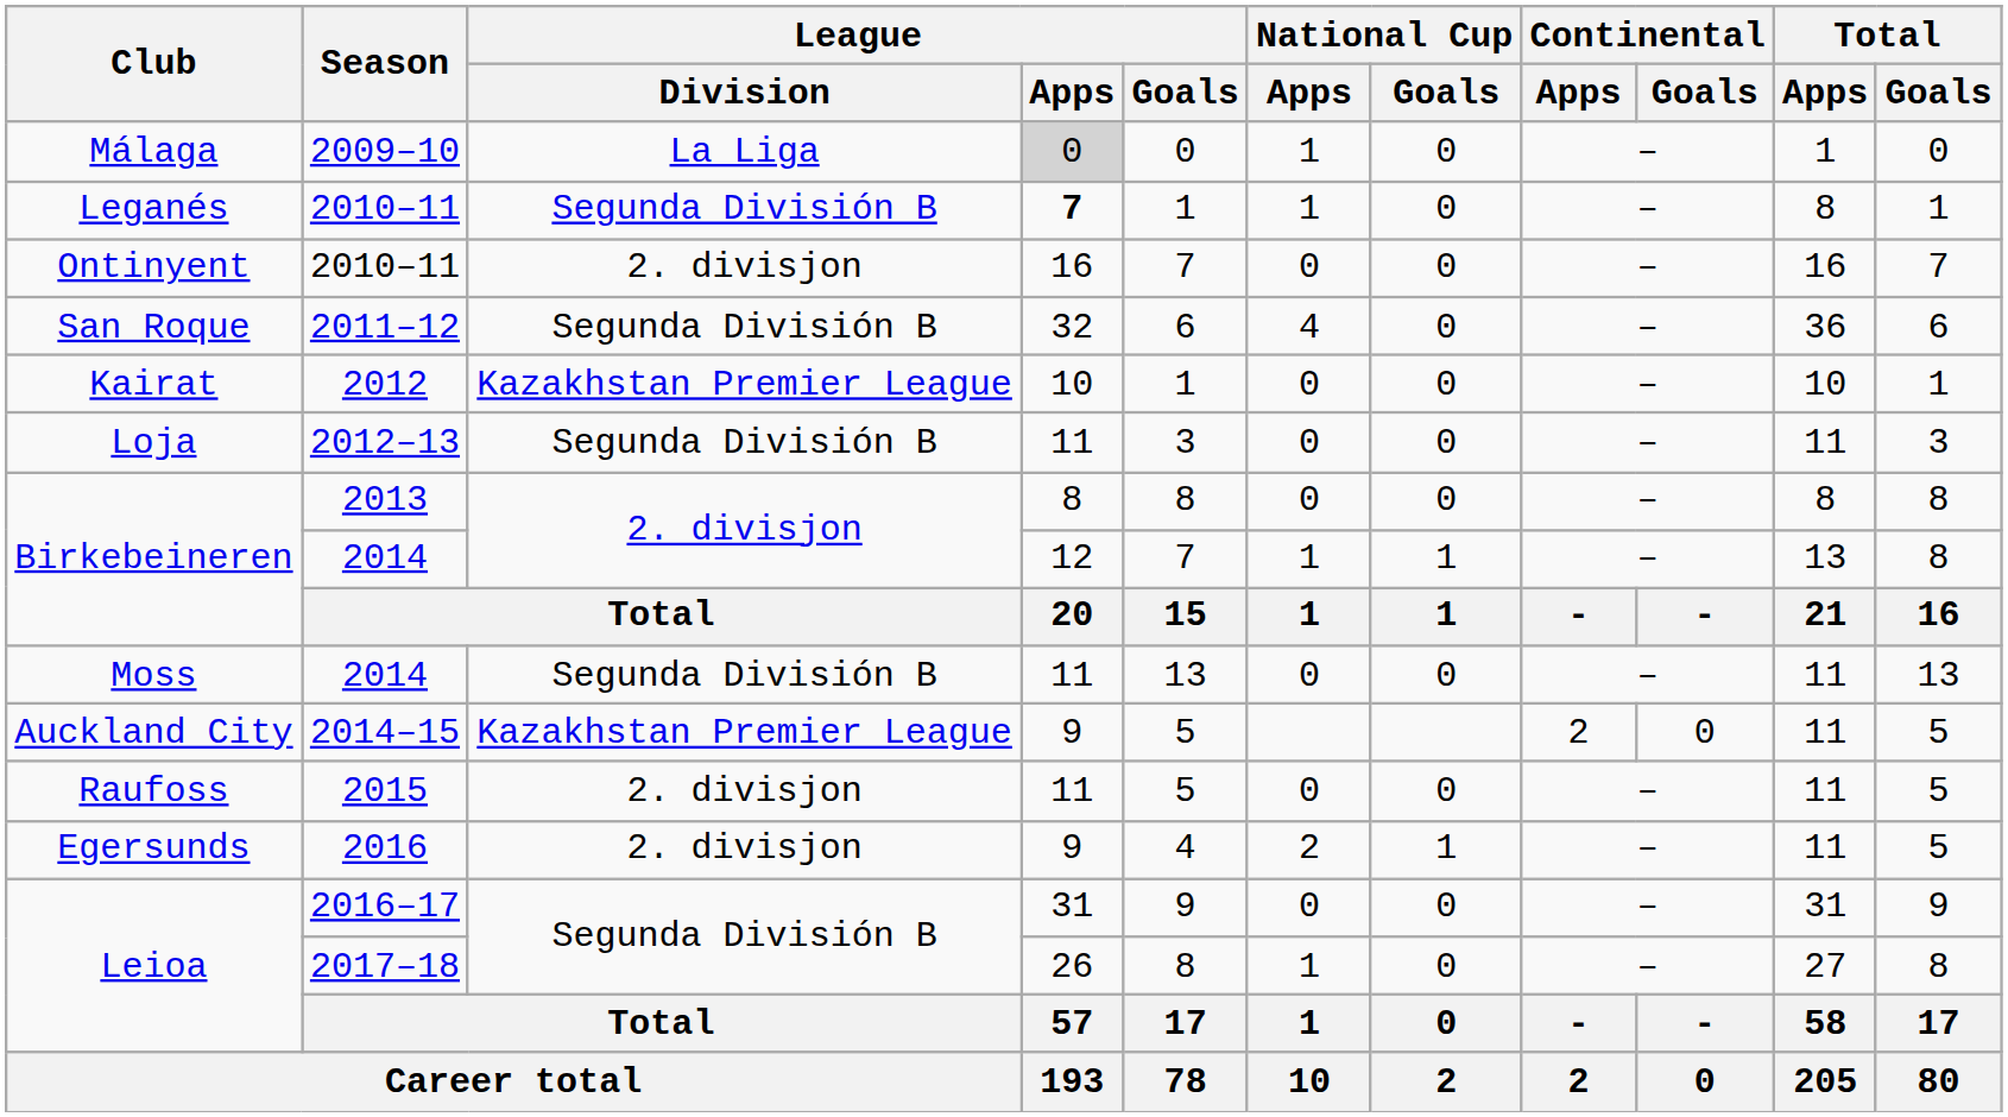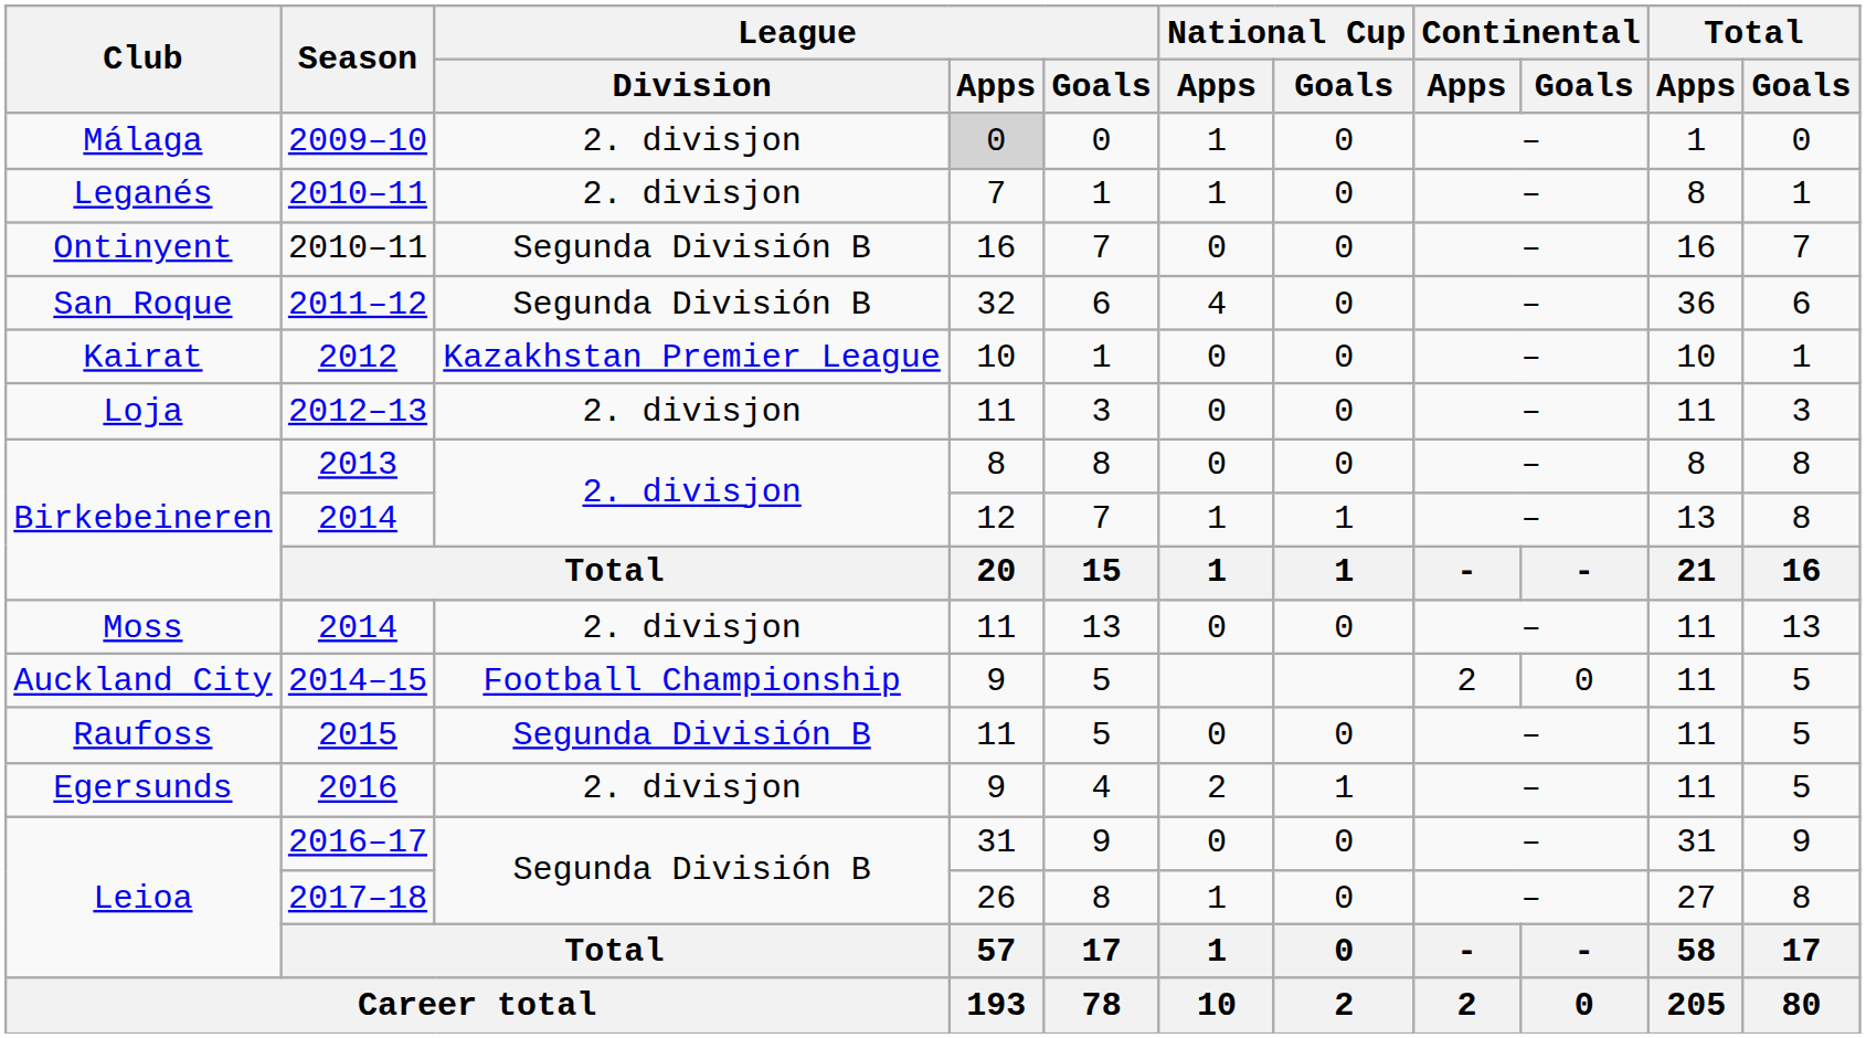 <table class="wikitable" style="text-align: center;">
 <tr>
 <th rowspan="2">Club</th>
 <th rowspan="2">Season</th>
 <th colspan="3">League</th>
 <th colspan="2">National Cup</th>
 <th colspan="2">Continental</th>
 <th colspan="2">Total</th>
 </tr>
 <tr>
 <th>Division</th>
 <th>Apps</th>
 <th>Goals</th>
 <th>Apps</th>
 <th>Goals</th>
 <th>Apps</th>
 <th>Goals</th>
 <th>Apps</th>
 <th>Goals</th>
 </tr>
 <tr>
 <td valign="center"><a href='#'>Málaga</a></td>
 <td><a href='#'>2009–10</a></td>
-<td><a href='#'>La Liga</a></td>
+<td>2. divisjon</td>
 <td style="background: lightgrey;">0</td>
 <td>0</td>
 <td>1</td>
 <td>0</td>
 <td colspan="2">–</td>
 <td>1</td>
 <td>0</td>
 </tr>
 <tr>
 <td valign="center"><a href='#'>Leganés</a></td>
 <td><a href='#'>2010–11</a></td>
-<td><a href='#'>Segunda División B</a></td>
-<td><strong>7</strong></td>
+<td>2. divisjon</td>
+<td>7</td>
 <td>1</td>
 <td>1</td>
 <td>0</td>
 <td colspan="2">–</td>
 <td>8</td>
 <td>1</td>
 </tr>
 <tr>
 <td valign="center"><a href='#'>Ontinyent</a></td>
 <td>2010–11</td>
-<td>2. divisjon</td>
+<td>Segunda División B</td>
 <td>16</td>
 <td>7</td>
 <td>0</td>
 <td>0</td>
 <td colspan="2">–</td>
 <td>16</td>
 <td>7</td>
 </tr>
 <tr>
 <td valign="center"><a href='#'>San Roque</a></td>
 <td><a href='#'>2011–12</a></td>
 <td>Segunda División B</td>
 <td>32</td>
 <td>6</td>
 <td>4</td>
 <td>0</td>
 <td colspan="2">–</td>
 <td>36</td>
 <td>6</td>
 </tr>
 <tr>
 <td valign="center"><a href='#'>Kairat</a></td>
 <td><a href='#'>2012</a></td>
 <td><a href='#'>Kazakhstan Premier League</a></td>
 <td>10</td>
 <td>1</td>
 <td>0</td>
 <td>0</td>
 <td colspan="2">–</td>
 <td>10</td>
 <td>1</td>
 </tr>
 <tr>
 <td valign="center"><a href='#'>Loja</a></td>
 <td><a href='#'>2012–13</a></td>
-<td>Segunda División B</td>
+<td>2. divisjon</td>
 <td>11</td>
 <td>3</td>
 <td>0</td>
 <td>0</td>
 <td colspan="2">–</td>
 <td>11</td>
 <td>3</td>
 </tr>
 <tr>
 <td rowspan="3" valign="center"><a href='#'>Birkebeineren</a></td>
 <td><a href='#'>2013</a></td>
 <td rowspan="2" valign="center"><a href='#'>2. divisjon</a></td>
 <td>8</td>
 <td>8</td>
 <td>0</td>
 <td>0</td>
 <td colspan="2">–</td>
 <td>8</td>
 <td>8</td>
 </tr>
 <tr>
 <td><a href='#'>2014</a></td>
 <td>12</td>
 <td>7</td>
 <td>1</td>
 <td>1</td>
 <td colspan="2">–</td>
 <td>13</td>
 <td>8</td>
 </tr>
 <tr>
 <th colspan="2">Total</th>
 <th>20</th>
 <th>15</th>
 <th>1</th>
 <th>1</th>
 <th>-</th>
 <th>-</th>
 <th>21</th>
 <th>16</th>
 </tr>
 <tr>
 <td valign="center"><a href='#'>Moss</a></td>
 <td><a href='#'>2014</a></td>
-<td>Segunda División B</td>
+<td>2. divisjon</td>
 <td>11</td>
 <td>13</td>
 <td>0</td>
 <td>0</td>
 <td colspan="2">–</td>
 <td>11</td>
 <td>13</td>
 </tr>
 <tr>
 <td valign="center"><a href='#'>Auckland City</a></td>
 <td><a href='#'>2014–15</a></td>
-<td><a href='#'>Kazakhstan Premier League</a></td>
+<td><a href='#'>Football Championship</a></td>
 <td>9</td>
 <td>5</td>
 <td></td>
 <td></td>
 <td>2</td>
 <td>0</td>
 <td>11</td>
 <td>5</td>
 </tr>
 <tr>
 <td valign="center"><a href='#'>Raufoss</a></td>
 <td><a href='#'>2015</a></td>
-<td>2. divisjon</td>
+<td><a href='#'>Segunda División B</a></td>
 <td>11</td>
 <td>5</td>
 <td>0</td>
 <td>0</td>
 <td colspan="2">–</td>
 <td>11</td>
 <td>5</td>
 </tr>
 <tr>
 <td valign="center"><a href='#'>Egersunds</a></td>
 <td><a href='#'>2016</a></td>
 <td>2. divisjon</td>
 <td>9</td>
 <td>4</td>
 <td>2</td>
 <td>1</td>
 <td colspan="2">–</td>
 <td>11</td>
 <td>5</td>
 </tr>
 <tr>
 <td rowspan="3" valign="center"><a href='#'>Leioa</a></td>
 <td><a href='#'>2016–17</a></td>
 <td rowspan="2" valign="center">Segunda División B</td>
 <td>31</td>
 <td>9</td>
 <td>0</td>
 <td>0</td>
 <td colspan="2">–</td>
 <td>31</td>
 <td>9</td>
 </tr>
 <tr>
 <td><a href='#'>2017–18</a></td>
 <td>26</td>
 <td>8</td>
 <td>1</td>
 <td>0</td>
 <td colspan="2">–</td>
 <td>27</td>
 <td>8</td>
 </tr>
 <tr>
 <th colspan="2">Total</th>
 <th>57</th>
 <th>17</th>
 <th>1</th>
 <th>0</th>
 <th>-</th>
 <th>-</th>
 <th>58</th>
 <th>17</th>
 </tr>
 <tr>
 <th colspan="3">Career total</th>
 <th>193</th>
 <th>78</th>
 <th>10</th>
 <th>2</th>
 <th>2</th>
 <th>0</th>
 <th>205</th>
 <th>80</th>
 </tr>
 </table>
